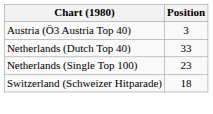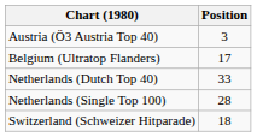 <table class="wikitable sortable">
 <tr>
 <th>Chart (1980)</th>
 <th>Position</th>
 </tr>
 <tr>
 <td>Austria (Ö3 Austria Top 40)</td>
 <td style="text-align:center;">3</td>
 </tr>
 <tr>
+<td>Belgium (Ultratop Flanders)</td>
+<td style="text-align:center;">17</td>
+</tr>
+<tr>
 <td>Netherlands (Dutch Top 40)</td>
 <td style="text-align:center;">33</td>
 </tr>
 <tr>
 <td>Netherlands (Single Top 100)</td>
-<td style="text-align:center;">23</td>
+<td style="text-align:center;">28</td>
 </tr>
 <tr>
 <td>Switzerland (Schweizer Hitparade)</td>
 <td style="text-align:center;">18</td>
 </tr>
 </table>
